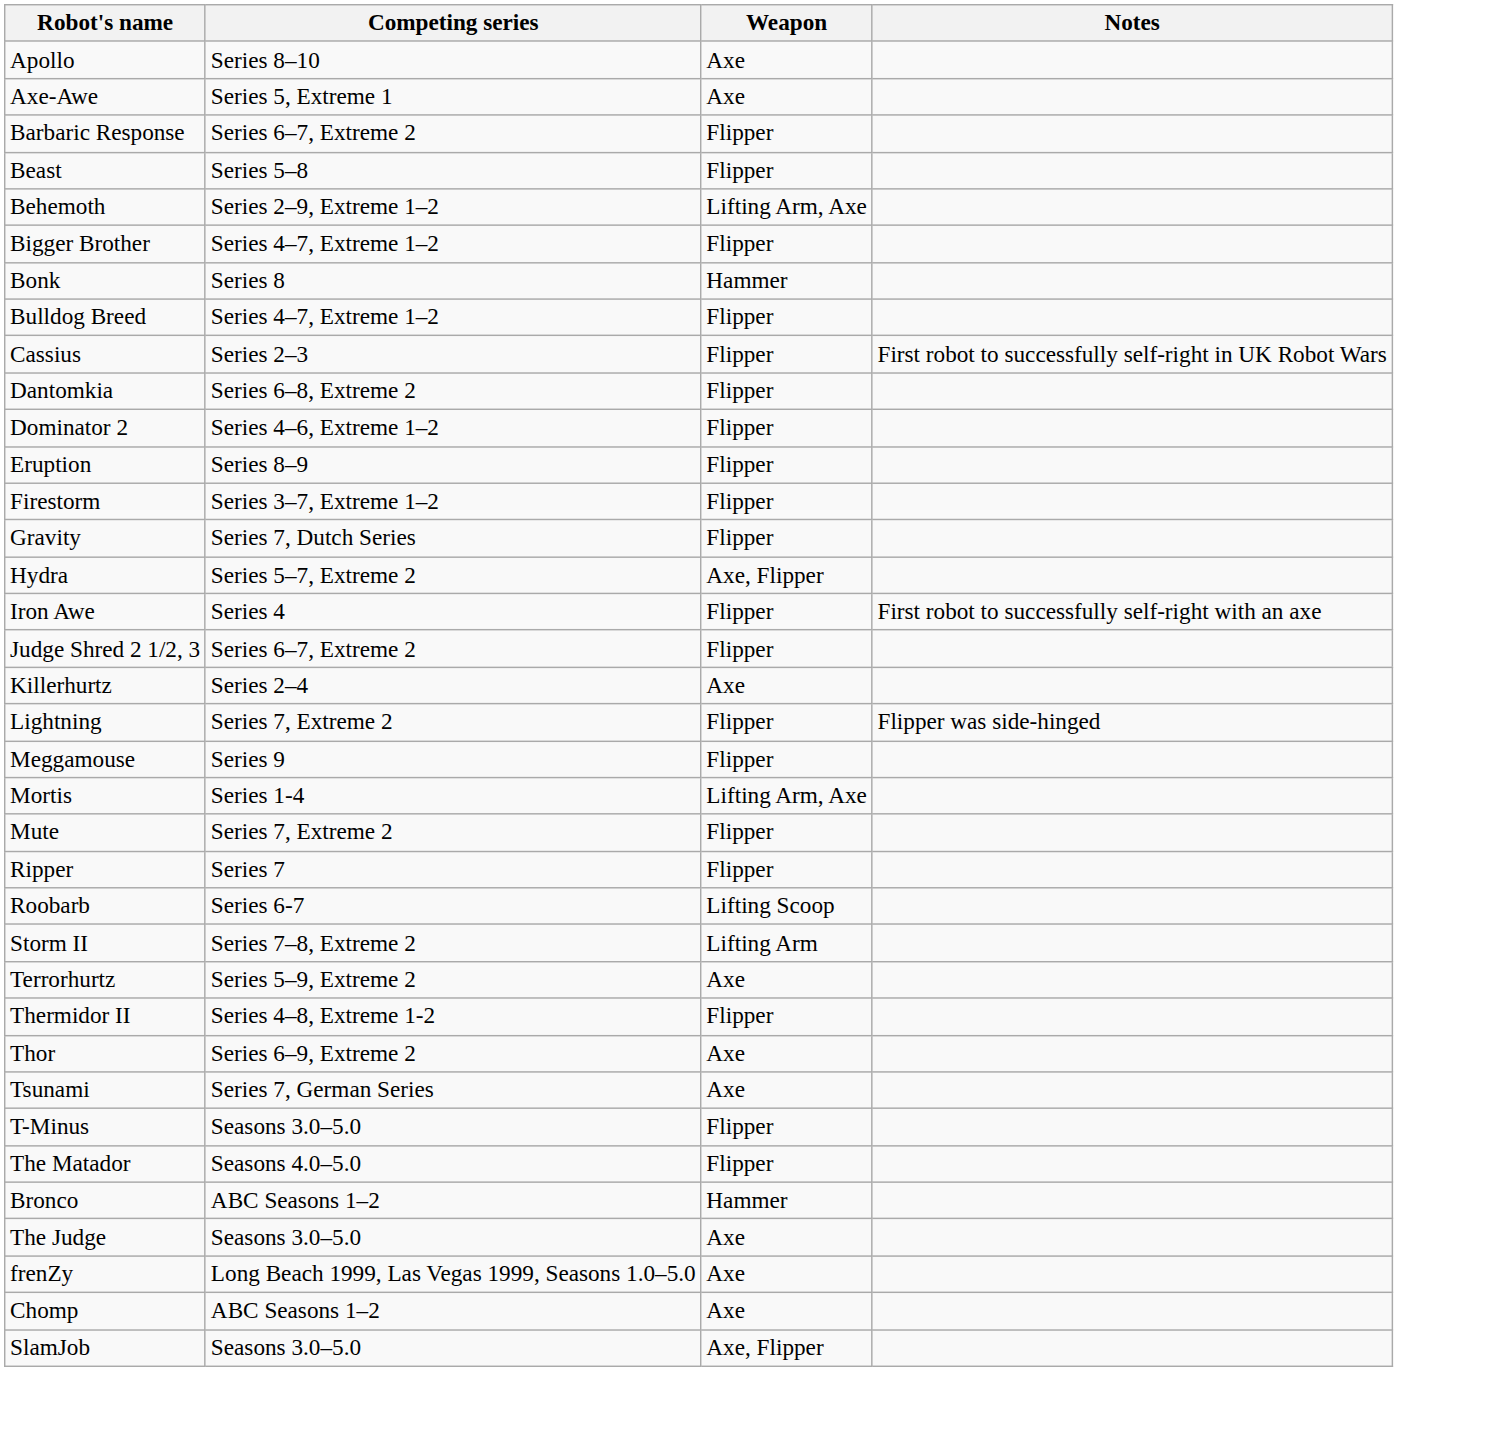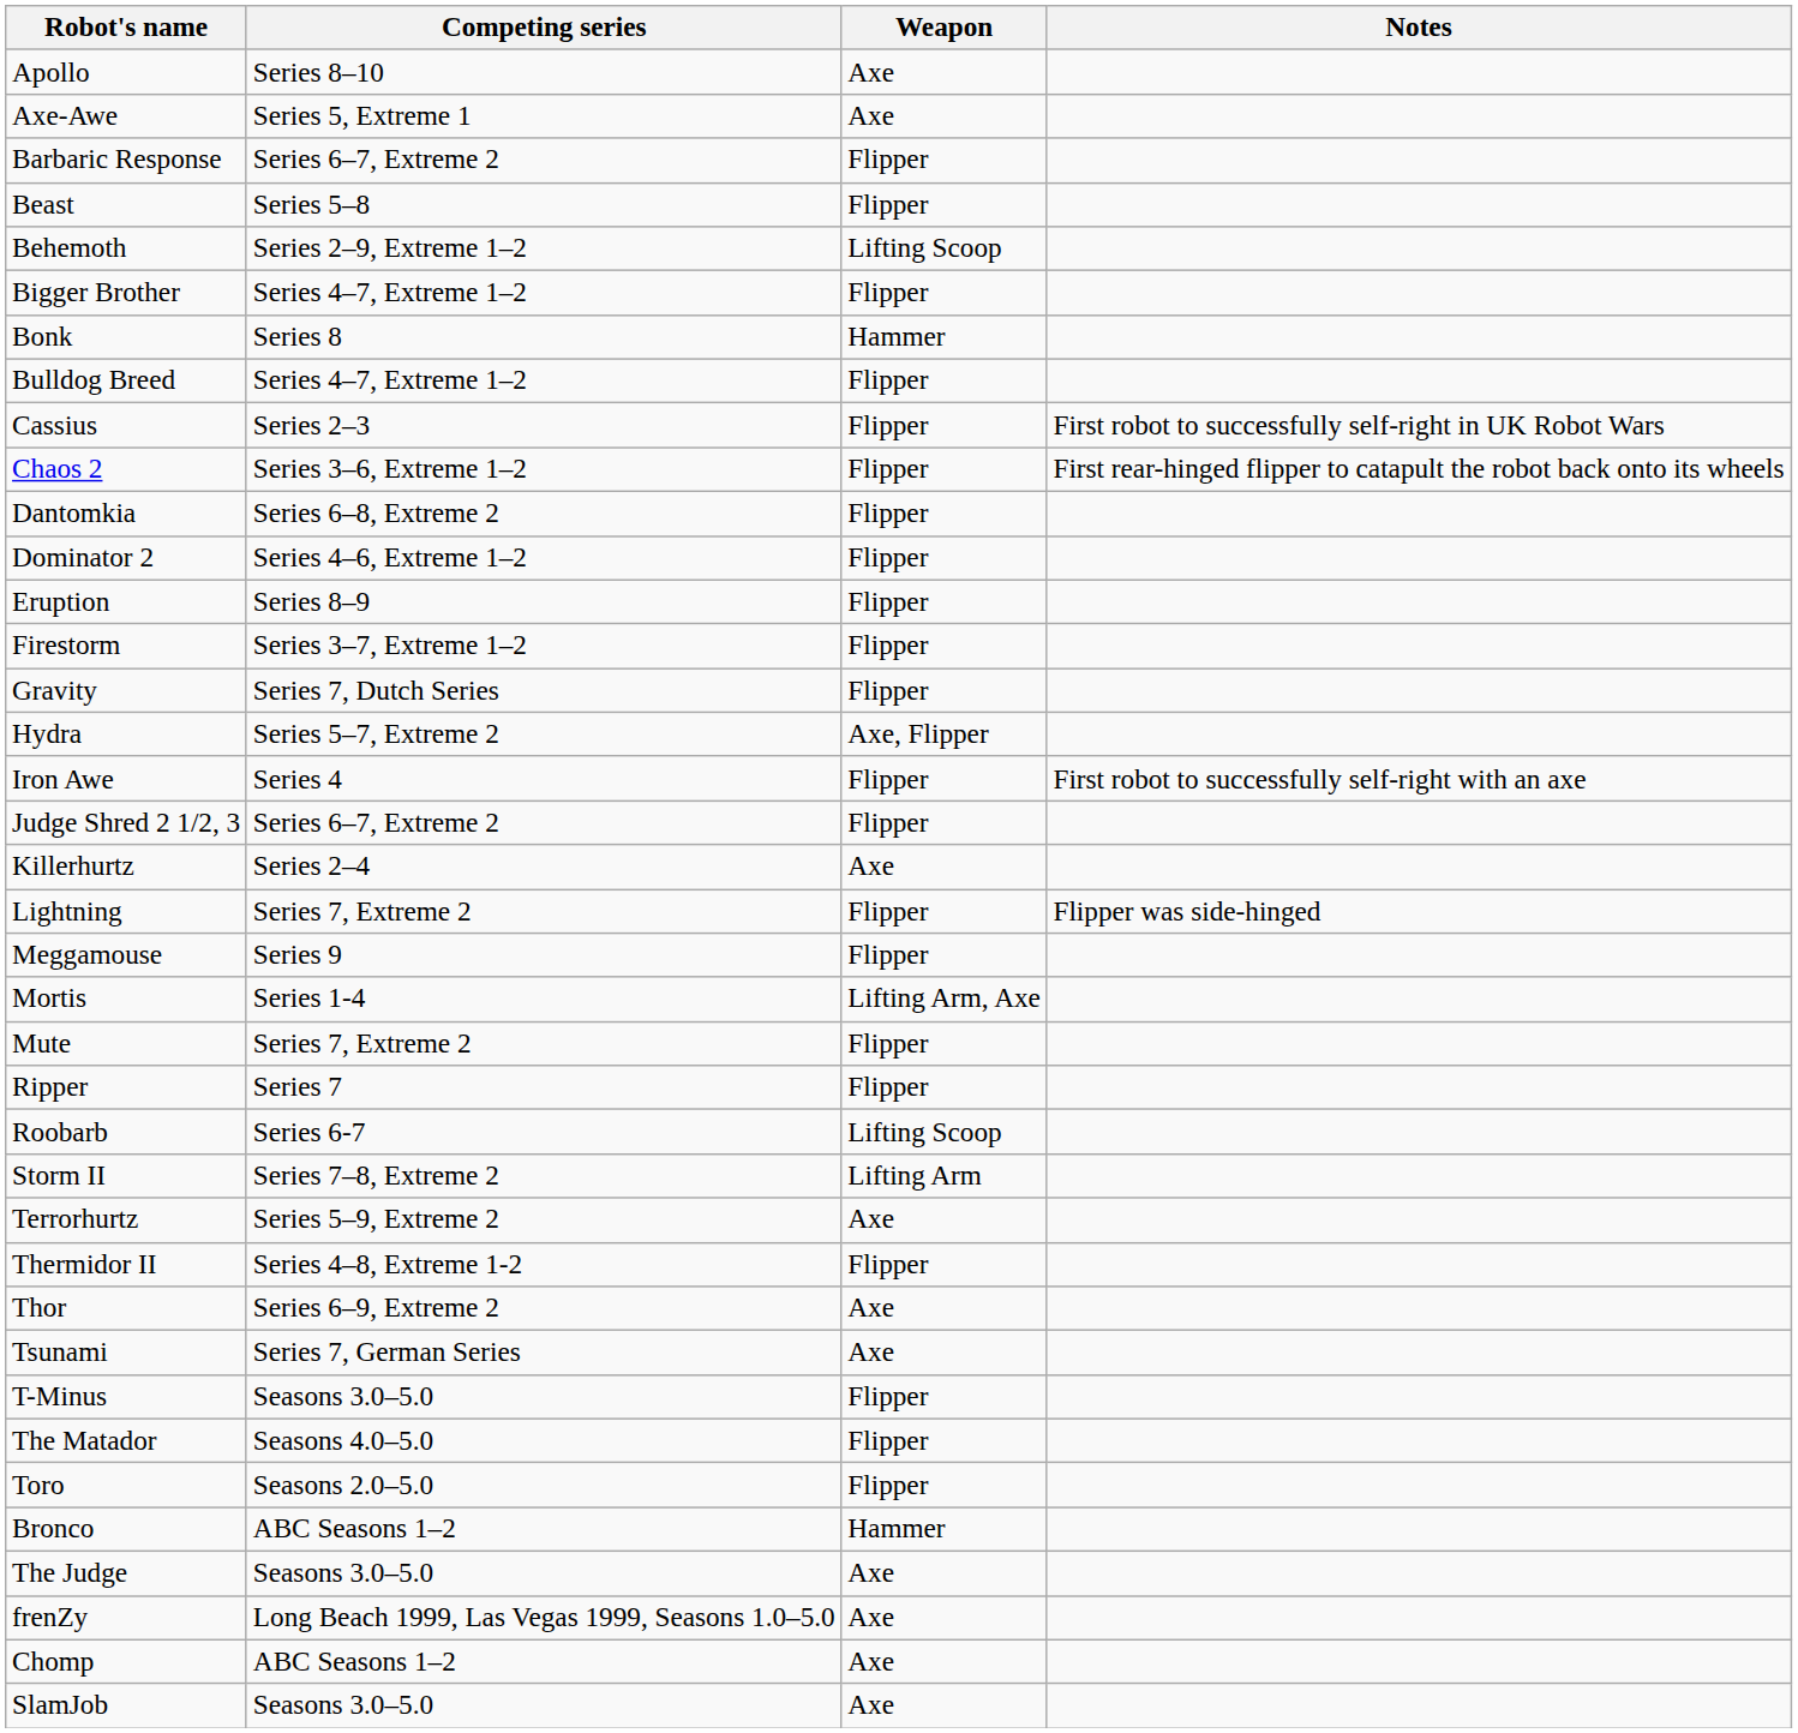 <table class="wikitable">
 <tr>
 <th>Robot's name</th>
 <th>Competing series</th>
 <th>Weapon</th>
 <th>Notes</th>
 </tr>
 <tr>
 <td>Apollo</td>
 <td>Series 8–10</td>
 <td>Axe</td>
 <td></td>
 </tr>
 <tr>
 <td>Axe-Awe</td>
 <td>Series 5, Extreme 1</td>
 <td>Axe</td>
 <td></td>
 </tr>
 <tr>
 <td>Barbaric Response</td>
 <td>Series 6–7, Extreme 2</td>
 <td>Flipper</td>
 <td></td>
 </tr>
 <tr>
 <td>Beast</td>
 <td>Series 5–8</td>
 <td>Flipper</td>
 <td></td>
 </tr>
 <tr>
 <td>Behemoth</td>
 <td>Series 2–9, Extreme 1–2</td>
-<td>Lifting Arm, Axe</td>
+<td>Lifting Scoop</td>
 <td></td>
 </tr>
 <tr>
 <td>Bigger Brother</td>
 <td>Series 4–7, Extreme 1–2</td>
 <td>Flipper</td>
 <td></td>
 </tr>
 <tr>
 <td>Bonk</td>
 <td>Series 8</td>
 <td>Hammer</td>
 <td></td>
 </tr>
 <tr>
 <td>Bulldog Breed</td>
 <td>Series 4–7, Extreme 1–2</td>
 <td>Flipper</td>
 <td></td>
 </tr>
 <tr>
 <td>Cassius</td>
 <td>Series 2–3</td>
 <td>Flipper</td>
 <td>First robot to successfully self-right in UK Robot Wars</td>
+</tr>
+<tr>
+<td><a href='#'>Chaos 2</a></td>
+<td>Series 3–6, Extreme 1–2</td>
+<td>Flipper</td>
+<td>First rear-hinged flipper to catapult the robot back onto its wheels</td>
 </tr>
 <tr>
 <td>Dantomkia</td>
 <td>Series 6–8, Extreme 2</td>
 <td>Flipper</td>
 <td></td>
 </tr>
 <tr>
 <td>Dominator 2</td>
 <td>Series 4–6, Extreme 1–2</td>
 <td>Flipper</td>
 <td></td>
 </tr>
 <tr>
 <td>Eruption</td>
 <td>Series 8–9</td>
 <td>Flipper</td>
 <td></td>
 </tr>
 <tr>
 <td>Firestorm</td>
 <td>Series 3–7, Extreme 1–2</td>
 <td>Flipper</td>
 <td></td>
 </tr>
 <tr>
 <td>Gravity</td>
 <td>Series 7, Dutch Series</td>
 <td>Flipper</td>
 <td></td>
 </tr>
 <tr>
 <td>Hydra</td>
 <td>Series 5–7, Extreme 2</td>
 <td>Axe, Flipper</td>
 <td></td>
 </tr>
 <tr>
 <td>Iron Awe</td>
 <td>Series 4</td>
 <td>Flipper</td>
 <td>First robot to successfully self-right with an axe</td>
 </tr>
 <tr>
 <td>Judge Shred 2 1/2, 3</td>
 <td>Series 6–7, Extreme 2</td>
 <td>Flipper</td>
 </tr>
 <tr>
 <td>Killerhurtz</td>
 <td>Series 2–4</td>
 <td>Axe</td>
 <td></td>
 </tr>
 <tr>
 <td>Lightning</td>
 <td>Series 7, Extreme 2</td>
 <td>Flipper</td>
 <td>Flipper was side-hinged</td>
 </tr>
 <tr>
 <td>Meggamouse</td>
 <td>Series 9</td>
 <td>Flipper</td>
 <td></td>
 </tr>
 <tr>
 <td>Mortis</td>
 <td>Series 1-4</td>
 <td>Lifting Arm, Axe</td>
 <td></td>
 </tr>
 <tr>
 <td>Mute</td>
 <td>Series 7, Extreme 2</td>
 <td>Flipper</td>
 <td></td>
 </tr>
 <tr>
 <td>Ripper</td>
 <td>Series 7</td>
 <td>Flipper</td>
 <td></td>
 </tr>
 <tr>
 <td>Roobarb</td>
 <td>Series 6-7</td>
 <td>Lifting Scoop</td>
 <td></td>
 </tr>
 <tr>
 <td>Storm II</td>
 <td>Series 7–8, Extreme 2</td>
 <td>Lifting Arm</td>
 <td></td>
 </tr>
 <tr>
 <td>Terrorhurtz</td>
 <td>Series 5–9, Extreme 2</td>
 <td>Axe</td>
 <td></td>
 </tr>
 <tr>
 <td>Thermidor II</td>
 <td>Series 4–8, Extreme 1-2</td>
 <td>Flipper</td>
 </tr>
 <tr>
 <td>Thor</td>
 <td>Series 6–9, Extreme 2</td>
 <td>Axe</td>
 <td></td>
 </tr>
 <tr>
 <td>Tsunami</td>
 <td>Series 7, German Series</td>
 <td>Axe</td>
 <td></td>
 </tr>
 <tr>
 <td>T-Minus</td>
 <td>Seasons 3.0–5.0</td>
 <td>Flipper</td>
 <td></td>
 </tr>
 <tr>
 <td>The Matador</td>
 <td>Seasons 4.0–5.0</td>
 <td>Flipper</td>
 <td></td>
 </tr>
 <tr>
+<td>Toro</td>
+<td>Seasons 2.0–5.0</td>
+<td>Flipper</td>
+<td></td>
+</tr>
+<tr>
 <td>Bronco</td>
 <td>ABC Seasons 1–2</td>
 <td>Hammer</td>
 <td></td>
 </tr>
 <tr>
 <td>The Judge</td>
 <td>Seasons 3.0–5.0</td>
 <td>Axe</td>
 <td></td>
 </tr>
 <tr>
 <td>frenZy</td>
 <td>Long Beach 1999, Las Vegas 1999, Seasons 1.0–5.0</td>
 <td>Axe</td>
 <td></td>
 </tr>
 <tr>
 <td>Chomp</td>
 <td>ABC Seasons 1–2</td>
 <td>Axe</td>
 <td></td>
 </tr>
 <tr>
 <td>SlamJob</td>
 <td>Seasons 3.0–5.0</td>
-<td>Axe, Flipper</td>
+<td>Axe</td>
 <td></td>
 </tr>
 </table>
